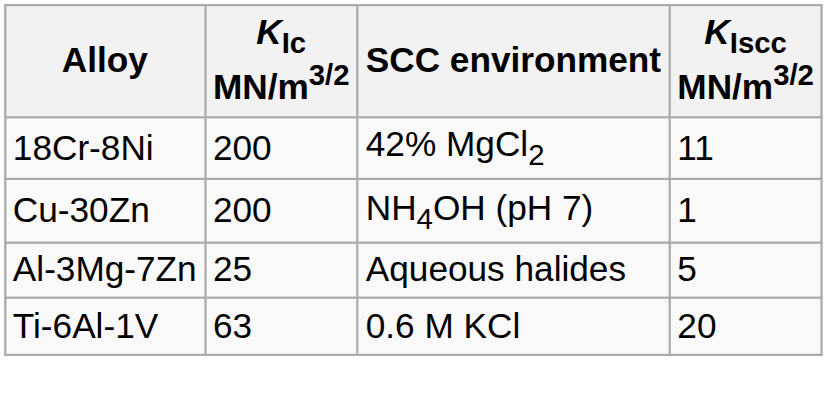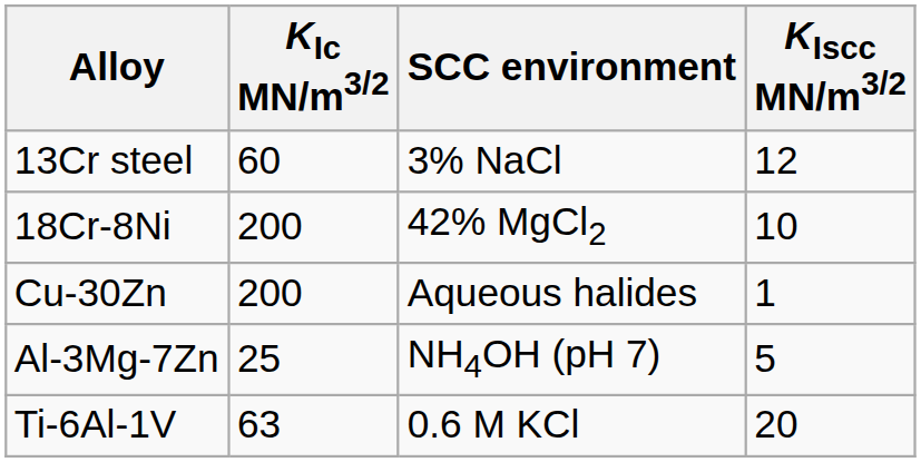 <table class="wikitable floatright" style="margin:auto;">
 <tr>
 <th>Alloy</th>
 <th><em>K</em><sub>Ic</sub><br>MN/m<sup>3/2</sup></th>
 <th>SCC environment</th>
 <th><em>K</em><sub>Iscc</sub><br>MN/m<sup>3/2</sup></th>
 </tr>
 <tr>
+<td>13Cr steel</td>
+<td>60</td>
+<td>3% NaCl</td>
+<td>12</td>
+</tr>
+<tr>
 <td>18Cr-8Ni</td>
 <td>200</td>
 <td>42% MgCl<sub>2</sub></td>
-<td>11</td>
+<td>10</td>
 </tr>
 <tr>
 <td>Cu-30Zn</td>
 <td>200</td>
-<td>NH<sub>4</sub>OH (pH 7)</td>
+<td>Aqueous halides</td>
 <td>1</td>
 </tr>
 <tr>
 <td>Al-3Mg-7Zn</td>
 <td>25</td>
-<td>Aqueous halides</td>
+<td>NH<sub>4</sub>OH (pH 7)</td>
 <td>5</td>
 </tr>
 <tr>
 <td>Ti-6Al-1V</td>
 <td>63</td>
 <td>0.6 M KCl</td>
 <td>20</td>
 </tr>
 </table>
